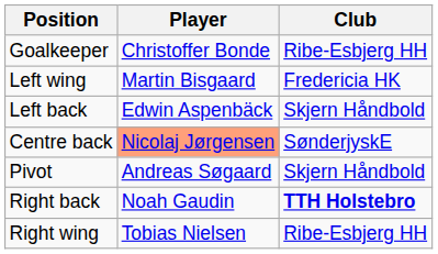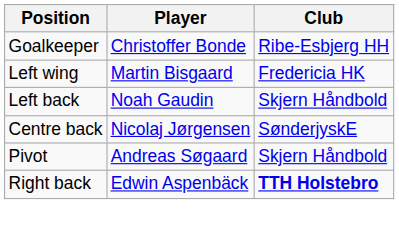 <table class="wikitable sortable">
 <tr>
 <th>Position</th>
 <th>Player</th>
 <th>Club</th>
 </tr>
 <tr>
 <td>Goalkeeper</td>
 <td> <a href='#'>Christoffer Bonde</a></td>
 <td><a href='#'>Ribe-Esbjerg HH</a></td>
 </tr>
 <tr>
 <td>Left wing</td>
 <td> <a href='#'>Martin Bisgaard</a></td>
 <td><a href='#'>Fredericia HK</a></td>
 </tr>
 <tr>
 <td>Left back</td>
-<td> <a href='#'>Edwin Aspenbäck</a></td>
+<td> <a href='#'>Noah Gaudin</a></td>
 <td><a href='#'>Skjern Håndbold</a></td>
 </tr>
 <tr>
 <td>Centre back</td>
-<td style="background: lightsalmon;"> <a href='#'>Nicolaj Jørgensen</a></td>
+<td> <a href='#'>Nicolaj Jørgensen</a></td>
 <td><a href='#'>SønderjyskE</a></td>
 </tr>
 <tr>
 <td>Pivot</td>
 <td> <a href='#'>Andreas Søgaard</a></td>
 <td><a href='#'>Skjern Håndbold</a></td>
 </tr>
 <tr>
 <td>Right back</td>
-<td> <a href='#'>Noah Gaudin</a></td>
+<td> <a href='#'>Edwin Aspenbäck</a></td>
 <td><strong><a href='#'>TTH Holstebro</a></strong></td>
 </tr>
-<tr>
-<td>Right wing</td>
-<td> <a href='#'>Tobias Nielsen</a></td>
-<td><a href='#'>Ribe-Esbjerg HH</a></td>
-</tr>
 </table>
